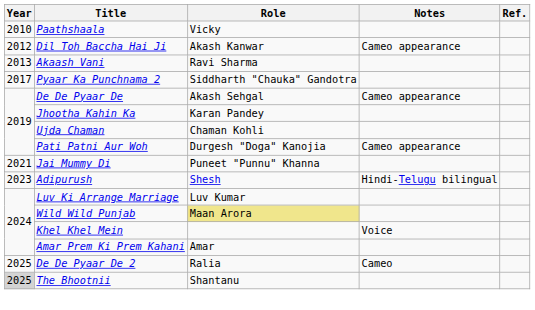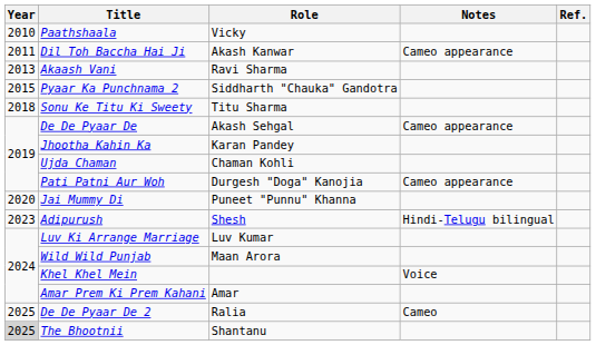 <table class="wikitable sortable">
 <tr style="text-align:center;">
 <th>Year</th>
 <th>Title</th>
 <th>Role</th>
 <th>Notes</th>
 <th>Ref.</th>
 </tr>
 <tr>
 <td>2010</td>
 <td><em><a href='#'>Paathshaala</a></em></td>
 <td>Vicky</td>
 <td></td>
 <td></td>
 </tr>
 <tr>
-<td>2012</td>
+<td>2011</td>
 <td><em><a href='#'>Dil Toh Baccha Hai Ji</a></em></td>
 <td>Akash Kanwar</td>
 <td>Cameo appearance</td>
 <td></td>
 </tr>
 <tr>
 <td>2013</td>
 <td><em><a href='#'>Akaash Vani</a></em></td>
 <td>Ravi Sharma</td>
 <td></td>
 <td></td>
 </tr>
 <tr>
-<td>2017</td>
+<td>2015</td>
 <td><em><a href='#'>Pyaar Ka Punchnama 2</a></em></td>
 <td>Siddharth "Chauka" Gandotra</td>
+<td></td>
+<td></td>
+</tr>
+<tr>
+<td>2018</td>
+<td><em><a href='#'>Sonu Ke Titu Ki Sweety</a></em></td>
+<td>Titu Sharma</td>
 <td></td>
 <td></td>
 </tr>
 <tr>
 <td rowspan="4">2019</td>
 <td><em><a href='#'>De De Pyaar De</a></em></td>
 <td>Akash Sehgal</td>
 <td>Cameo appearance</td>
 <td></td>
 </tr>
 <tr>
 <td><em><a href='#'>Jhootha Kahin Ka</a></em></td>
 <td>Karan Pandey</td>
 <td></td>
 <td></td>
 </tr>
 <tr>
 <td><em><a href='#'>Ujda Chaman</a></em></td>
 <td>Chaman Kohli</td>
 <td></td>
 <td></td>
 </tr>
 <tr>
 <td><em><a href='#'>Pati Patni Aur Woh</a></em></td>
 <td>Durgesh "Doga" Kanojia</td>
 <td>Cameo appearance</td>
 <td></td>
 </tr>
 <tr>
-<td>2021</td>
+<td>2020</td>
 <td><em><a href='#'>Jai Mummy Di</a></em></td>
 <td>Puneet "Punnu" Khanna</td>
 <td></td>
 <td></td>
 </tr>
 <tr>
 <td>2023</td>
 <td><em><a href='#'>Adipurush</a></em></td>
 <td><a href='#'>Shesh</a></td>
 <td>Hindi-<a href='#'>Telugu</a> bilingual</td>
 <td></td>
 </tr>
 <tr>
 <td rowspan="4">2024</td>
 <td><em><a href='#'>Luv Ki Arrange Marriage</a></em></td>
 <td>Luv Kumar</td>
 <td></td>
 <td></td>
 </tr>
 <tr>
 <td><em><a href='#'>Wild Wild Punjab</a></em></td>
-<td style="background: khaki;">Maan Arora</td>
+<td>Maan Arora</td>
 <td></td>
 <td></td>
 </tr>
 <tr>
 <td><em><a href='#'>Khel Khel Mein</a></em></td>
 <td></td>
 <td>Voice</td>
 <td></td>
 </tr>
 <tr>
 <td><em><a href='#'>Amar Prem Ki Prem Kahani</a></em></td>
 <td>Amar</td>
 <td></td>
 <td></td>
 </tr>
 <tr>
 <td rowspan=>2025</td>
 <td><em><a href='#'>De De Pyaar De 2</a></em></td>
 <td>Ralia</td>
 <td>Cameo</td>
 <td></td>
 </tr>
 <tr>
 <td style="background: lightgrey;">2025</td>
 <td><em><a href='#'>The Bhootnii</a></em></td>
 <td>Shantanu</td>
 <td></td>
 </tr>
 </table>
